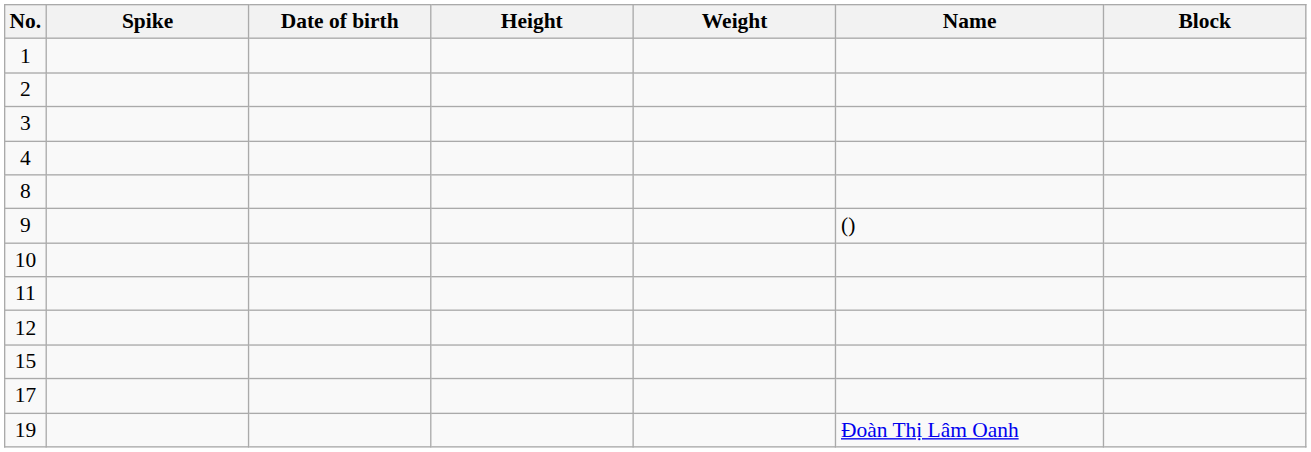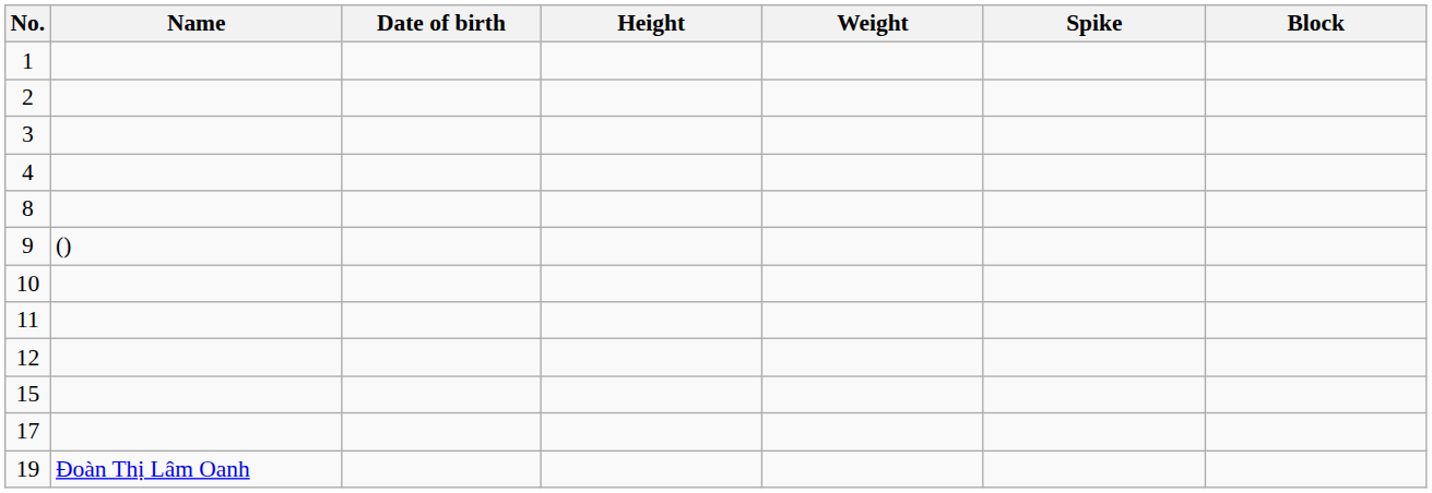 <table class="wikitable sortable" style="font-size:100%; text-align:center;">
 <tr>
 <th>No.</th>
-<th style="width:9em">Spike</th>
+<th style="width:12em">Name</th>
 <th style="width:8em">Date of birth</th>
 <th style="width:9em">Height</th>
 <th style="width:9em">Weight</th>
-<th style="width:12em">Name</th>
+<th style="width:9em">Spike</th>
 <th style="width:9em">Block</th>
 </tr>
 <tr>
 <td>1</td>
-<td></td>
+<td align=left> </td>
 <td align=right></td>
 <td></td>
 <td></td>
-<td align=left> </td>
+<td></td>
 <td></td>
 </tr>
 <tr>
 <td>2</td>
-<td></td>
+<td align=left> </td>
 <td align=right></td>
 <td></td>
 <td></td>
-<td align=left> </td>
+<td></td>
 <td></td>
 </tr>
 <tr>
 <td>3</td>
-<td></td>
+<td align=left></td>
 <td align=right></td>
 <td></td>
 <td></td>
-<td align=left></td>
+<td></td>
 <td></td>
 </tr>
 <tr>
 <td>4</td>
-<td></td>
+<td align=left> </td>
 <td align=right></td>
 <td></td>
 <td></td>
-<td align=left> </td>
+<td></td>
 <td></td>
 </tr>
 <tr>
 <td>8</td>
-<td></td>
+<td align=left> </td>
 <td align=right></td>
 <td></td>
 <td></td>
-<td align=left> </td>
+<td></td>
 <td></td>
 </tr>
 <tr>
 <td>9</td>
-<td></td>
+<td align=left>  ()</td>
 <td align=right></td>
 <td></td>
 <td></td>
-<td align=left>  ()</td>
+<td></td>
 <td></td>
 </tr>
 <tr>
 <td>10</td>
-<td></td>
+<td align=left> </td>
 <td align=right></td>
 <td></td>
 <td></td>
-<td align=left> </td>
+<td></td>
 <td></td>
 </tr>
 <tr>
 <td>11</td>
-<td></td>
+<td align=left> </td>
 <td align=right></td>
 <td></td>
 <td></td>
-<td align=left> </td>
+<td></td>
 <td></td>
 </tr>
 <tr>
 <td>12</td>
-<td></td>
+<td align=left> </td>
 <td align=right></td>
 <td></td>
 <td></td>
-<td align=left> </td>
+<td></td>
 <td></td>
 </tr>
 <tr>
 <td>15</td>
-<td></td>
+<td align=left> </td>
 <td align=right></td>
 <td></td>
 <td></td>
-<td align=left> </td>
+<td></td>
 <td></td>
 </tr>
 <tr>
 <td>17</td>
-<td></td>
+<td align=left> </td>
 <td align=right></td>
 <td></td>
 <td></td>
-<td align=left> </td>
+<td></td>
 <td></td>
 </tr>
 <tr>
 <td>19</td>
-<td></td>
+<td align=left> <a href='#'>Đoàn Thị Lâm Oanh</a></td>
 <td align=right></td>
 <td></td>
 <td></td>
-<td align=left> <a href='#'>Đoàn Thị Lâm Oanh</a></td>
+<td></td>
 <td></td>
 </tr>
 </table>
